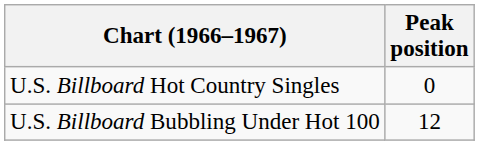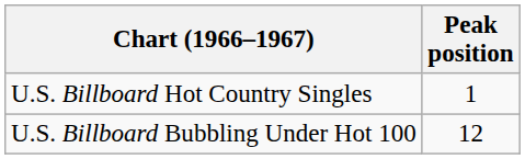 <table class="wikitable sortable">
 <tr>
 <th align="left">Chart (1966–1967)</th>
 <th align="center">Peak<br>position</th>
 </tr>
 <tr>
 <td align="left">U.S. <em>Billboard</em> Hot Country Singles</td>
-<td align="center">0</td>
+<td align="center">1</td>
 </tr>
 <tr>
 <td align="left">U.S. <em>Billboard</em> Bubbling Under Hot 100</td>
 <td align="center">12</td>
 </tr>
 </table>
